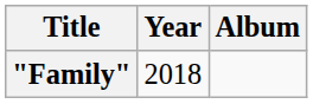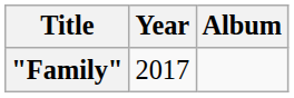 <table class="wikitable plainrowheaders" style="text-align:center">
 <tr>
 <th scope="col">Title</th>
 <th scope="col">Year</th>
 <th scope="col">Album</th>
 </tr>
 <tr>
 <th scope="row">"Family"</th>
-<td>2018</td>
+<td>2017</td>
 <td></td>
 </tr>
 </table>
